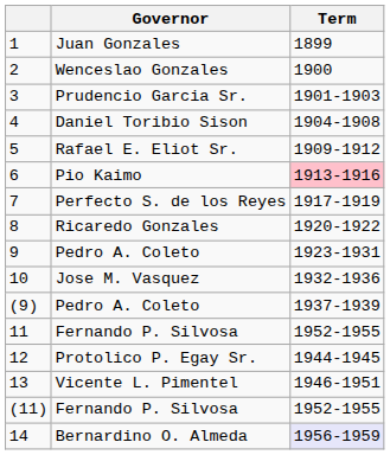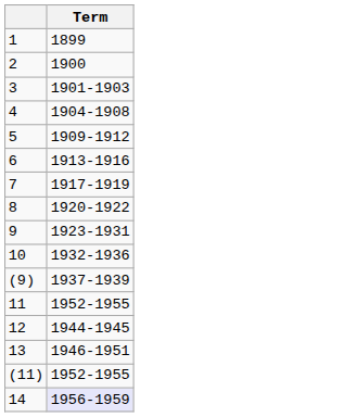 <table class="wikitable sortable">
 <tr>
 <th></th>
-<th>Governor</th>
 <th>Term</th>
 </tr>
 <tr>
 <td>1</td>
-<td>Juan Gonzales</td>
 <td>1899</td>
 </tr>
 <tr>
 <td>2</td>
-<td>Wenceslao Gonzales</td>
 <td>1900</td>
 </tr>
 <tr>
 <td>3</td>
-<td>Prudencio Garcia Sr.</td>
 <td>1901-1903</td>
 </tr>
 <tr>
 <td>4</td>
-<td>Daniel Toribio Sison</td>
 <td>1904-1908</td>
 </tr>
 <tr>
 <td>5</td>
-<td>Rafael E. Eliot Sr.</td>
 <td>1909-1912</td>
 </tr>
 <tr>
 <td>6</td>
-<td>Pio Kaimo</td>
-<td style="background: pink;">1913-1916</td>
+<td>1913-1916</td>
 </tr>
 <tr>
 <td>7</td>
-<td>Perfecto S. de los Reyes</td>
 <td>1917-1919</td>
 </tr>
 <tr>
 <td>8</td>
-<td>Ricaredo Gonzales</td>
 <td>1920-1922</td>
 </tr>
 <tr>
 <td>9</td>
-<td>Pedro A. Coleto</td>
 <td>1923-1931</td>
 </tr>
 <tr>
 <td>10</td>
-<td>Jose M. Vasquez</td>
 <td>1932-1936</td>
 </tr>
 <tr>
 <td>(9)</td>
-<td>Pedro A. Coleto</td>
 <td>1937-1939</td>
 </tr>
 <tr>
 <td>11</td>
-<td>Fernando P. Silvosa</td>
 <td>1952-1955</td>
 </tr>
 <tr>
 <td>12</td>
-<td>Protolico P. Egay Sr.</td>
 <td>1944-1945</td>
 </tr>
 <tr>
 <td>13</td>
-<td>Vicente L. Pimentel</td>
 <td>1946-1951</td>
 </tr>
 <tr>
 <td>(11)</td>
-<td>Fernando P. Silvosa</td>
 <td>1952-1955</td>
 </tr>
 <tr>
 <td>14</td>
-<td>Bernardino O. Almeda</td>
 <td style="background: lavender;">1956-1959</td>
 </tr>
 </table>
